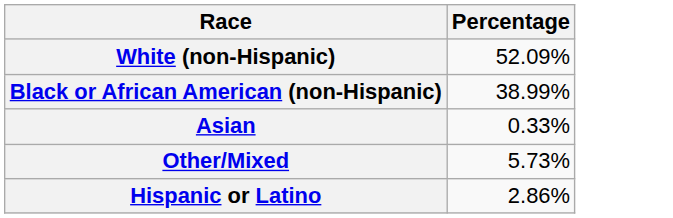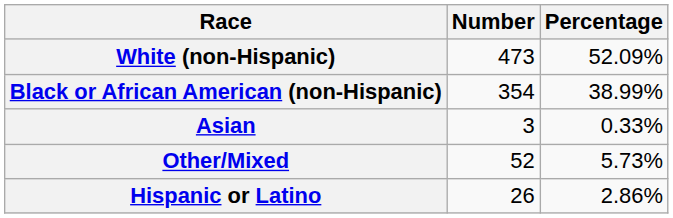 <table class="wikitable" style="text-align:right">
 <tr>
 <th scope="col">Race</th>
+<th scope="col">Number</th>
 <th scope="col">Percentage</th>
 </tr>
 <tr>
 <th scope="row"><a href='#'>White</a> (non-Hispanic)</th>
+<td>473</td>
 <td>52.09%</td>
 </tr>
 <tr>
 <th scope="row"><a href='#'>Black or African American</a> (non-Hispanic)</th>
+<td>354</td>
 <td>38.99%</td>
 </tr>
 <tr>
 <th scope="row"><a href='#'>Asian</a></th>
+<td>3</td>
 <td>0.33%</td>
 </tr>
 <tr>
 <th scope="row"><a href='#'>Other/Mixed</a></th>
+<td>52</td>
 <td>5.73%</td>
 </tr>
 <tr>
 <th scope="row"><a href='#'>Hispanic</a> or <a href='#'>Latino</a></th>
+<td>26</td>
 <td>2.86%</td>
 </tr>
 </table>
